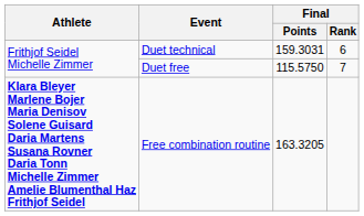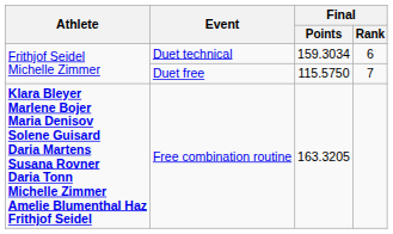 <table class=wikitable style="font-size:90%">
 <tr>
 <th rowspan="2">Athlete</th>
 <th rowspan="2">Event</th>
 <th colspan="2">Final</th>
 </tr>
 <tr style="font-size:95%">
 <th>Points</th>
 <th>Rank</th>
 </tr>
 <tr align=center>
 <td align=left rowspan=2><a href='#'>Frithjof Seidel</a><br><a href='#'>Michelle Zimmer</a></td>
 <td align=left><a href='#'>Duet technical</a></td>
-<td>159.3031</td>
+<td>159.3034</td>
 <td>6</td>
 </tr>
 <tr align=center>
 <td align=left><a href='#'>Duet free</a></td>
 <td>115.5750</td>
 <td>7</td>
 </tr>
 <tr align=center>
 <td align=left><strong><a href='#'>Klara Bleyer</a><br><a href='#'>Marlene Bojer</a><br><a href='#'>Maria Denisov</a><br><a href='#'>Solene Guisard</a><br><a href='#'>Daria Martens</a><br><a href='#'>Susana Rovner</a><br><a href='#'>Daria Tonn</a><br><a href='#'>Michelle Zimmer</a><br><a href='#'>Amelie Blumenthal Haz</a><br><a href='#'>Frithjof Seidel</a></strong></td>
 <td align=left><a href='#'>Free combination routine</a></td>
 <td>163.3205</td>
 <td></td>
 </tr>
 </table>
